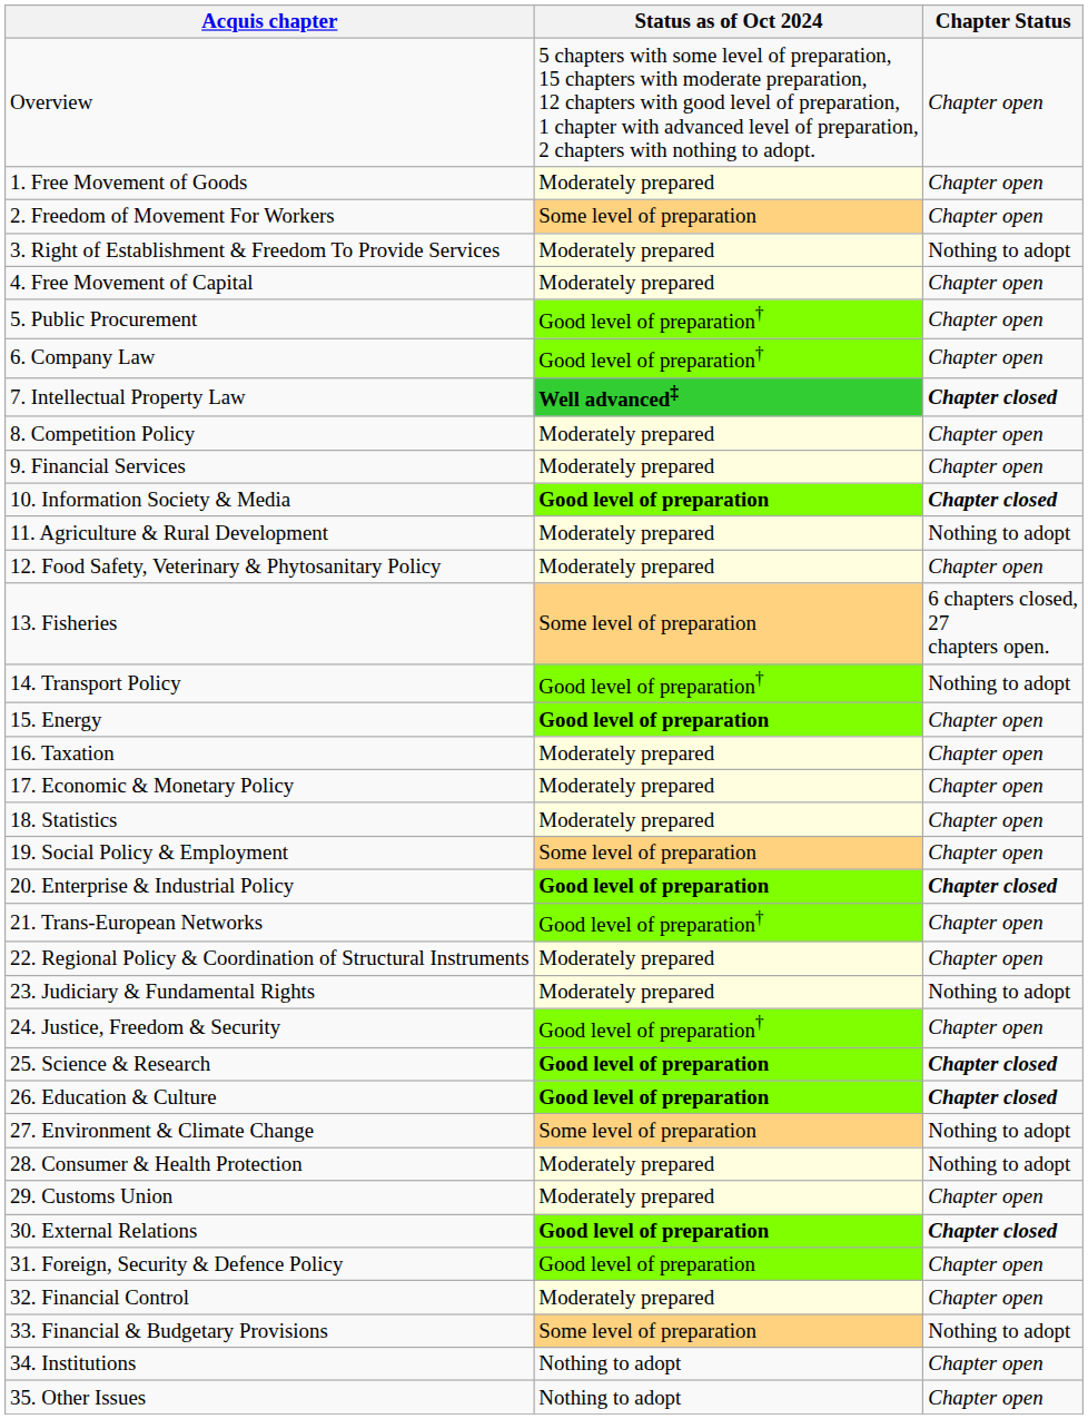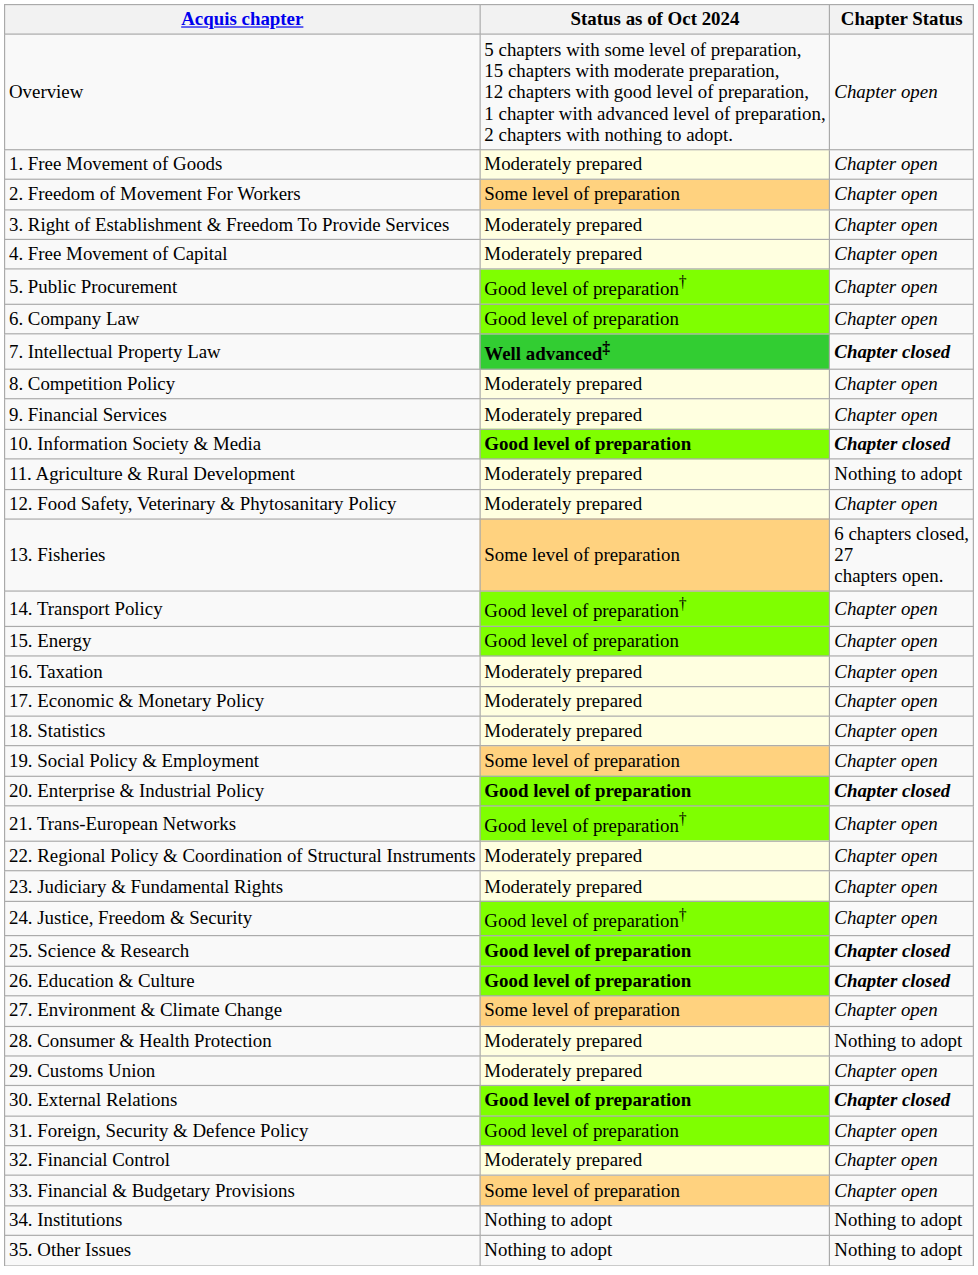 <table class="wikitable mw-collapsible mw-collapsed" style="text-align:left; font-size: 1.0em;">
 <tr>
 <th><a href='#'>Acquis chapter</a></th>
 <th>Status as of Oct 2024</th>
 <th>Chapter Status</th>
 </tr>
 <tr>
 <td style="text-align:left;">Overview</td>
 <td>5 chapters with some level of preparation, <br>15 chapters with moderate preparation, <br>12 chapters with good level of preparation, <br>1 chapter with advanced level of preparation, <br>2 chapters with nothing to adopt.</td>
 <td><em>Chapter open</em></td>
 </tr>
 <tr>
 <td>1. Free Movement of Goods</td>
 <td style="background:#FFFFE0;">Moderately prepared</td>
 <td><em>Chapter open</em></td>
 </tr>
 <tr>
 <td>2. Freedom of Movement For Workers</td>
 <td style="background:#FFD27F;">Some level of preparation</td>
 <td><em>Chapter open</em></td>
 </tr>
 <tr>
 <td>3. Right of Establishment & Freedom To Provide Services</td>
 <td style="background:#FFFFE0;">Moderately prepared</td>
-<td>Nothing to adopt</td>
+<td><em>Chapter open</em></td>
 </tr>
 <tr>
 <td>4. Free Movement of Capital</td>
 <td style="background:#FFFFE0;">Moderately prepared</td>
 <td><em>Chapter open</em></td>
 </tr>
 <tr>
 <td>5. Public Procurement</td>
 <td style="background:#7fff00;">Good level of preparation<sup>†</sup></td>
 <td><em>Chapter open</em></td>
 </tr>
 <tr>
 <td>6. Company Law</td>
-<td style="background:#7fff00;">Good level of preparation<sup>†</sup></td>
+<td style="background:#7fff00;">Good level of preparation</td>
 <td><em>Chapter open</em></td>
 </tr>
 <tr>
 <td>7. Intellectual Property Law</td>
 <td style="background:#32cd32;"><strong>Well advanced<sup>‡</sup></strong></td>
 <td><strong><em>Chapter closed</em></strong></td>
 </tr>
 <tr>
 <td>8. Competition Policy</td>
 <td style="background:#FFFFE0;">Moderately prepared</td>
 <td><em>Chapter open</em></td>
 </tr>
 <tr>
 <td>9. Financial Services</td>
 <td style="background:#FFFFE0;">Moderately prepared</td>
 <td><em>Chapter open</em></td>
 </tr>
 <tr>
 <td>10. Information Society & Media</td>
 <td style="background:#7fff00;"><strong>Good level of preparation</strong></td>
 <td><strong><em>Chapter closed</em></strong></td>
 </tr>
 <tr>
 <td>11. Agriculture & Rural Development</td>
 <td style="background:#FFFFE0;">Moderately prepared</td>
 <td>Nothing to adopt</td>
 </tr>
 <tr>
 <td>12. Food Safety, Veterinary & Phytosanitary Policy</td>
 <td style="background:#FFFFE0;">Moderately prepared</td>
 <td><em>Chapter open</em></td>
 </tr>
 <tr>
 <td>13. Fisheries</td>
 <td style="background:#FFD27F;">Some level of preparation</td>
 <td>6 chapters closed, <br>27<br>chapters open.</td>
 </tr>
 <tr>
 <td>14. Transport Policy</td>
 <td style="background:#7fff00;">Good level of preparation<sup>†</sup></td>
-<td>Nothing to adopt</td>
+<td><em>Chapter open</em></td>
 </tr>
 <tr>
 <td>15. Energy</td>
-<td style="background:#7fff00;"><strong>Good level of preparation</strong></td>
+<td style="background:#7fff00;">Good level of preparation</td>
 <td><em>Chapter open</em></td>
 </tr>
 <tr>
 <td>16. Taxation</td>
 <td style="background:#FFFFE0;">Moderately prepared</td>
 <td><em>Chapter open</em></td>
 </tr>
 <tr>
 <td>17. Economic & Monetary Policy</td>
 <td style="background:#FFFFE0;">Moderately prepared</td>
 <td><em>Chapter open</em></td>
 </tr>
 <tr>
 <td>18. Statistics</td>
 <td style="background:#FFFFE0;">Moderately prepared</td>
 <td><em>Chapter open</em></td>
 </tr>
 <tr>
 <td>19. Social Policy & Employment</td>
 <td style="background:#FFD27F;">Some level of preparation</td>
 <td><em>Chapter open</em></td>
 </tr>
 <tr>
 <td>20. Enterprise & Industrial Policy</td>
 <td style="background:#7fff00;"><strong>Good level of preparation</strong></td>
 <td><strong><em>Chapter closed</em></strong></td>
 </tr>
 <tr>
 <td>21. Trans-European Networks</td>
 <td style="background:#7fff00;">Good level of preparation<sup>†</sup></td>
 <td><em>Chapter open</em></td>
 </tr>
 <tr>
 <td>22. Regional Policy & Coordination of Structural Instruments</td>
 <td style="background:#FFFFE0;">Moderately prepared</td>
 <td><em>Chapter open</em></td>
 </tr>
 <tr>
 <td>23. Judiciary & Fundamental Rights</td>
 <td style="background:#FFFFE0;">Moderately prepared</td>
-<td>Nothing to adopt</td>
+<td><em>Chapter open</em></td>
 </tr>
 <tr>
 <td>24. Justice, Freedom & Security</td>
 <td style="background:#7fff00;">Good level of preparation<sup>†</sup></td>
 <td><em>Chapter open</em></td>
 </tr>
 <tr>
 <td>25. Science & Research</td>
 <td style="background:#7fff00;"><strong>Good level of preparation</strong></td>
 <td><strong><em>Chapter closed</em></strong></td>
 </tr>
 <tr>
 <td>26. Education & Culture</td>
 <td style="background:#7fff00;"><strong>Good level of preparation</strong></td>
 <td><strong><em>Chapter closed</em></strong></td>
 </tr>
 <tr>
 <td>27. Environment & Climate Change</td>
 <td style="background:#FFD27F;">Some level of preparation</td>
-<td>Nothing to adopt</td>
+<td><em>Chapter open</em></td>
 </tr>
 <tr>
 <td>28. Consumer & Health Protection</td>
 <td style="background:#FFFFE0;">Moderately prepared</td>
 <td>Nothing to adopt</td>
 </tr>
 <tr>
 <td>29. Customs Union</td>
 <td style="background:#FFFFE0;">Moderately prepared</td>
 <td><em>Chapter open</em></td>
 </tr>
 <tr>
 <td>30. External Relations</td>
 <td style="background:#7fff00;"><strong>Good level of preparation</strong></td>
 <td><strong><em>Chapter closed</em></strong></td>
 </tr>
 <tr>
 <td>31. Foreign, Security & Defence Policy</td>
 <td style="background:#7fff00;">Good level of preparation</td>
 <td><em>Chapter open</em></td>
 </tr>
 <tr>
 <td>32. Financial Control</td>
 <td style="background:#FFFFE0;">Moderately prepared</td>
 <td><em>Chapter open</em></td>
 </tr>
 <tr>
 <td>33. Financial & Budgetary Provisions</td>
 <td style="background:#FFD27F;">Some level of preparation</td>
-<td>Nothing to adopt</td>
+<td><em>Chapter open</em></td>
 </tr>
 <tr>
 <td>34. Institutions</td>
 <td>Nothing to adopt</td>
-<td><em>Chapter open</em></td>
+<td>Nothing to adopt</td>
 </tr>
 <tr>
 <td>35. Other Issues</td>
 <td>Nothing to adopt</td>
-<td><em>Chapter open</em></td>
+<td>Nothing to adopt</td>
 </tr>
 </table>
